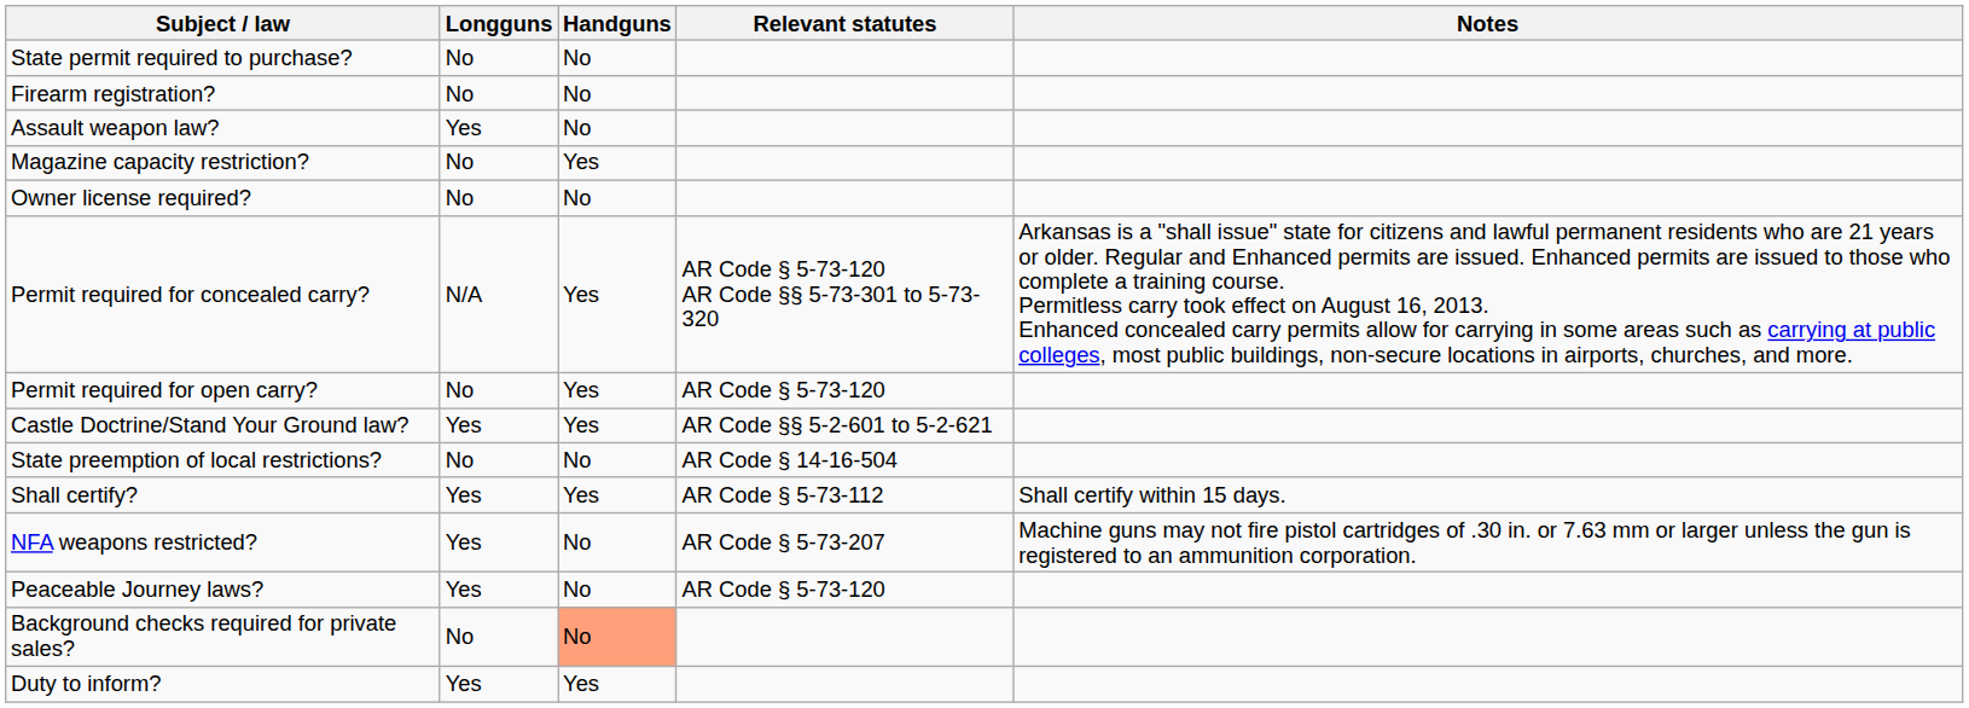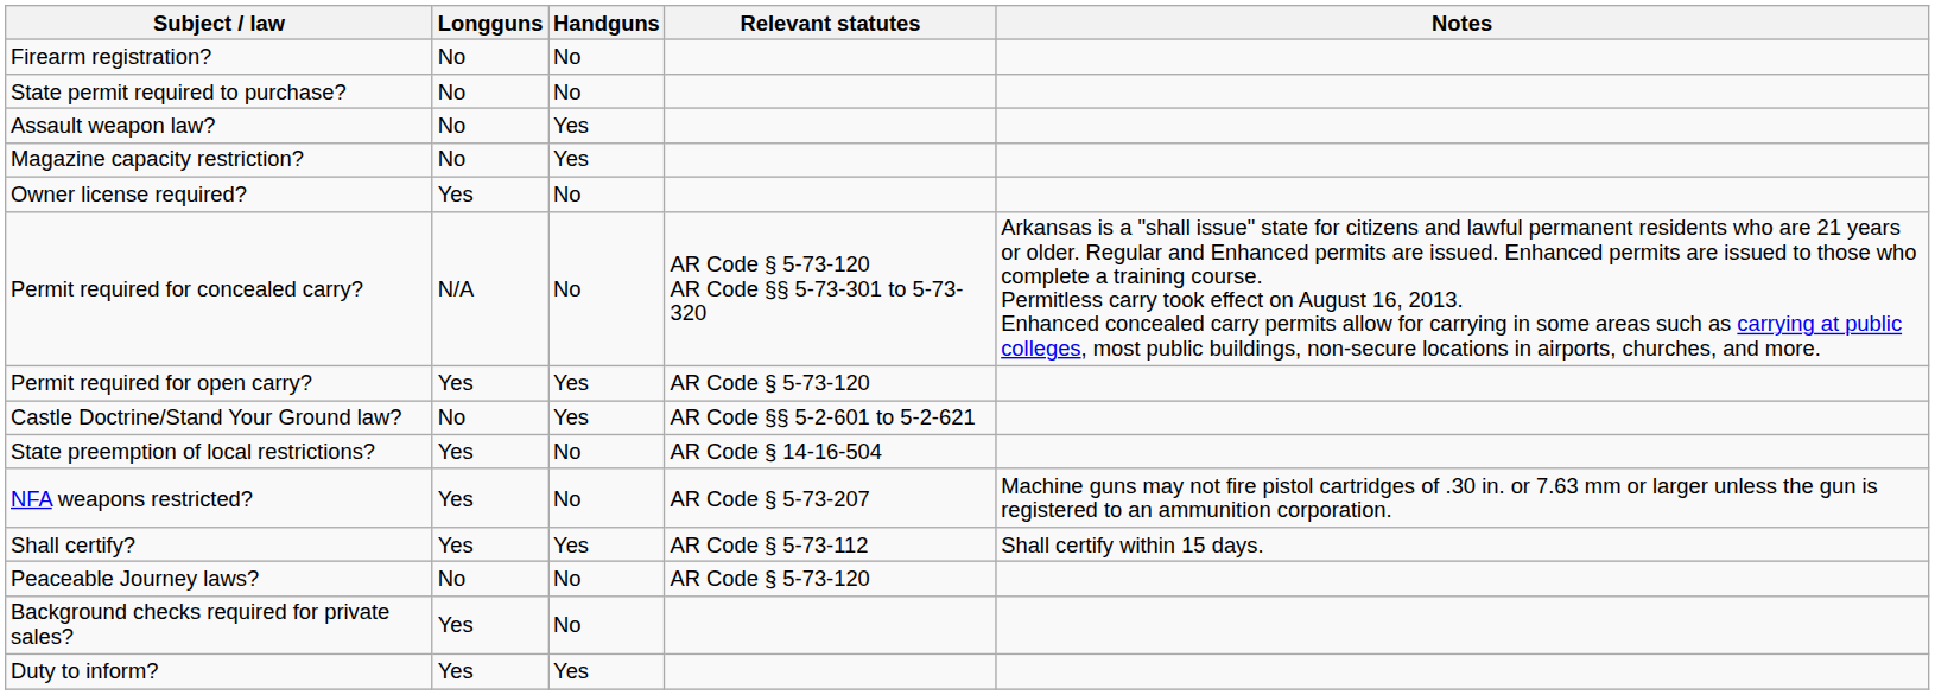 <table class="wikitable" style="font-size:85%; width:95%;">
 <tr>
 <th scope="col" style="width:260px;">Subject / law</th>
 <th scope="col" style="width:50px;">Longguns</th>
 <th scope="col" style="width:50px;">Handguns</th>
 <th scope="col" style="width:200px;">Relevant statutes</th>
 <th>Notes</th>
 </tr>
 <tr>
+<td>Firearm registration?</td>
+<td>No</td>
+<td>No</td>
+<td></td>
+<td></td>
+</tr>
+<tr>
 <td>State permit required to purchase?</td>
 <td>No</td>
 <td>No</td>
 <td></td>
 <td></td>
 </tr>
 <tr>
-<td>Firearm registration?</td>
+<td>Assault weapon law?</td>
 <td>No</td>
-<td>No</td>
-<td></td>
-<td></td>
-</tr>
-<tr>
-<td>Assault weapon law?</td>
 <td>Yes</td>
-<td>No</td>
 <td></td>
 <td></td>
 </tr>
 <tr>
 <td>Magazine capacity restriction?</td>
 <td>No</td>
 <td>Yes</td>
 <td></td>
 <td></td>
 </tr>
 <tr>
 <td>Owner license required?</td>
-<td>No</td>
+<td>Yes</td>
 <td>No</td>
 <td></td>
 <td></td>
 </tr>
 <tr>
 <td>Permit required for concealed carry?</td>
 <td>N/A</td>
-<td>Yes</td>
+<td>No</td>
 <td>AR Code § 5-73-120<br>AR Code §§ 5-73-301 to 5-73-320</td>
 <td>Arkansas is a "shall issue" state for citizens and lawful permanent residents who are 21 years or older. Regular and Enhanced permits are issued. Enhanced permits are issued to those who complete a training course.<br>Permitless carry took effect on August 16, 2013.<br>Enhanced concealed carry permits allow for carrying in some areas such as <a href='#'>carrying at public colleges</a>, most public buildings, non-secure locations in airports, churches, and more.</td>
 </tr>
 <tr>
 <td>Permit required for open carry?</td>
-<td>No</td>
+<td>Yes</td>
 <td>Yes</td>
 <td>AR Code § 5-73-120</td>
 <td></td>
 </tr>
 <tr may carry openly without a permit>
 <td>Castle Doctrine/Stand Your Ground law?</td>
-<td>Yes</td>
+<td>No</td>
 <td>Yes</td>
 <td>AR Code §§ 5-2-601 to 5-2-621</td>
 <td></td>
 </tr>
 <tr>
 <td>State preemption of local restrictions?</td>
-<td>No</td>
+<td>Yes</td>
 <td>No</td>
 <td>AR Code § 14-16-504</td>
 <td></td>
+</tr>
+<tr>
+<td><a href='#'>NFA</a> weapons restricted?</td>
+<td>Yes</td>
+<td>No</td>
+<td>AR Code § 5-73-207</td>
+<td>Machine guns may not fire pistol cartridges of .30 in. or 7.63 mm or larger unless the gun is registered to an ammunition corporation.</td>
 </tr>
 <tr>
 <td>Shall certify?</td>
 <td>Yes</td>
 <td>Yes</td>
 <td>AR Code § 5-73-112</td>
 <td>Shall certify within 15 days.</td>
 </tr>
 <tr>
-<td><a href='#'>NFA</a> weapons restricted?</td>
-<td>Yes</td>
+<td>Peaceable Journey laws?</td>
 <td>No</td>
-<td>AR Code § 5-73-207</td>
-<td>Machine guns may not fire pistol cartridges of .30 in. or 7.63 mm or larger unless the gun is registered to an ammunition corporation.</td>
-</tr>
-<tr>
-<td>Peaceable Journey laws?</td>
-<td>Yes</td>
 <td>No</td>
 <td>AR Code § 5-73-120</td>
 <td></td>
 </tr>
 <tr>
 <td>Background checks required for private sales?</td>
+<td>Yes</td>
 <td>No</td>
-<td style="background: lightsalmon;">No</td>
 <td></td>
 <td></td>
 </tr>
 <tr>
 <td>Duty to inform?</td>
 <td>Yes</td>
 <td>Yes</td>
 <td></td>
 <td></td>
 </tr>
 </table>
